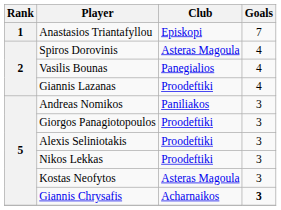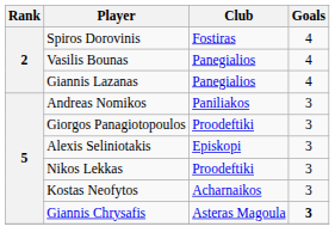 <table class="wikitable" style="text-align:center">
 <tr>
 <th>Rank</th>
 <th>Player</th>
 <th>Club</th>
 <th>Goals</th>
 </tr>
 <tr>
-<th>1</th>
-<td align="left"> Anastasios Triantafyllou</td>
-<td align="left"><a href='#'>Episkopi</a></td>
-<td>7</td>
-</tr>
-<tr>
 <th rowspan=3>2</th>
 <td align="left"> Spiros Dorovinis</td>
-<td align="left"><a href='#'>Asteras Magoula</a></td>
+<td align="left"><a href='#'>Fostiras</a></td>
 <td>4</td>
 </tr>
 <tr>
 <td align="left"> Vasilis Bounas</td>
 <td align="left"><a href='#'>Panegialios</a></td>
 <td>4</td>
 </tr>
 <tr>
 <td align="left"> Giannis Lazanas</td>
-<td align="left"><a href='#'>Proodeftiki</a></td>
+<td align="left"><a href='#'>Panegialios</a></td>
 <td>4</td>
 </tr>
 <tr>
 <th rowspan=6>5</th>
 <td align="left"> Andreas Nomikos</td>
 <td align="left"><a href='#'>Paniliakos</a></td>
 <td>3</td>
 </tr>
 <tr>
 <td align="left"> Giorgos Panagiotopoulos</td>
 <td align="left"><a href='#'>Proodeftiki</a></td>
 <td>3</td>
 </tr>
 <tr>
 <td align="left"> Alexis Seliniotakis</td>
-<td align="left"><a href='#'>Proodeftiki</a></td>
+<td align="left"><a href='#'>Episkopi</a></td>
 <td>3</td>
 </tr>
 <tr>
 <td align="left"> Nikos Lekkas</td>
 <td align="left"><a href='#'>Proodeftiki</a></td>
 <td>3</td>
 </tr>
 <tr>
 <td align="left"> Kostas Neofytos</td>
-<td align="left"><a href='#'>Asteras Magoula</a></td>
+<td align="left"><a href='#'>Acharnaikos</a></td>
 <td>3</td>
 </tr>
 <tr>
 <td align="left"> <a href='#'>Giannis Chrysafis</a></td>
-<td align="left"><a href='#'>Acharnaikos</a></td>
+<td align="left"><a href='#'>Asteras Magoula</a></td>
 <td><strong>3</strong></td>
 </tr>
 <tr>
 </tr>
 </table>
